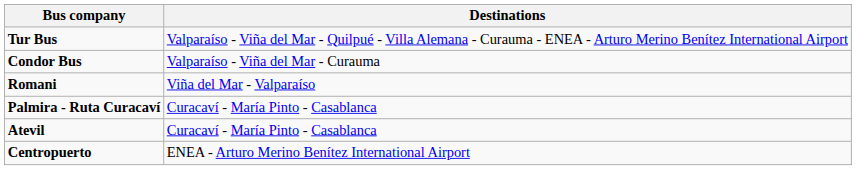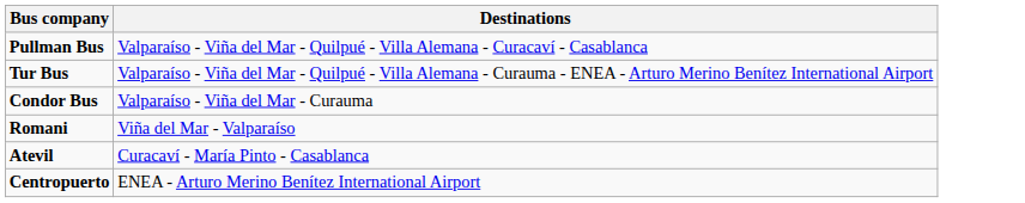 <table class="wikitable">
 <tr>
 <th>Bus company</th>
 <th>Destinations</th>
+</tr>
+<tr>
+<td><strong>Pullman Bus</strong></td>
+<td><a href='#'>Valparaíso</a> - <a href='#'>Viña del Mar</a> - <a href='#'>Quilpué</a> - <a href='#'>Villa Alemana</a> - <a href='#'>Curacaví</a> - <a href='#'>Casablanca</a></td>
 </tr>
 <tr>
 <td><strong>Tur Bus</strong></td>
 <td><a href='#'>Valparaíso</a> - <a href='#'>Viña del Mar</a> - <a href='#'>Quilpué</a> - <a href='#'>Villa Alemana</a> - Curauma - ENEA - <a href='#'>Arturo Merino Benítez International Airport</a></td>
 </tr>
 <tr>
 <td><strong>Condor Bus</strong></td>
 <td><a href='#'>Valparaíso</a> - <a href='#'>Viña del Mar</a> - Curauma</td>
 </tr>
 <tr>
 <td><strong>Romani</strong></td>
 <td><a href='#'>Viña del Mar</a> - <a href='#'>Valparaíso</a></td>
 </tr>
 <tr>
-<td><strong>Palmira - Ruta Curacaví</strong></td>
-<td><a href='#'>Curacaví</a> - <a href='#'>María Pinto</a> - <a href='#'>Casablanca</a></td>
-</tr>
-<tr>
 <td><strong>Atevil</strong></td>
 <td><a href='#'>Curacaví</a> - <a href='#'>María Pinto</a> - <a href='#'>Casablanca</a></td>
 </tr>
 <tr>
 <td><strong>Centropuerto</strong></td>
 <td>ENEA - <a href='#'>Arturo Merino Benítez International Airport</a></td>
 </tr>
 </table>
